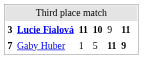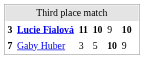 <table cellspacing="1" cellpadding="3" style="border:1px solid #aaa; font-size:90%;">
 <tr style="background:#e4e4e4;">
 <td colspan="7" style="text-align:center;">Third place match</td>
 </tr>
 <tr>
 <td><strong>3</strong></td>
 <td> <strong><a href='#'>Lucie Fialová</a></strong></td>
 <td><strong>11</strong></td>
 <td><strong>10</strong></td>
 <td>9</td>
-<td><strong>11</strong></td>
+<td><strong>10</strong></td>
 <td></td>
 </tr>
 <tr>
 <td><strong>7</strong></td>
 <td> <a href='#'>Gaby Huber</a></td>
-<td>1</td>
+<td>3</td>
 <td>5</td>
-<td><strong>11</strong></td>
-<td><strong>9</strong></td>
+<td><strong>10</strong></td>
+<td>9</td>
 <td></td>
 </tr>
 </table>
